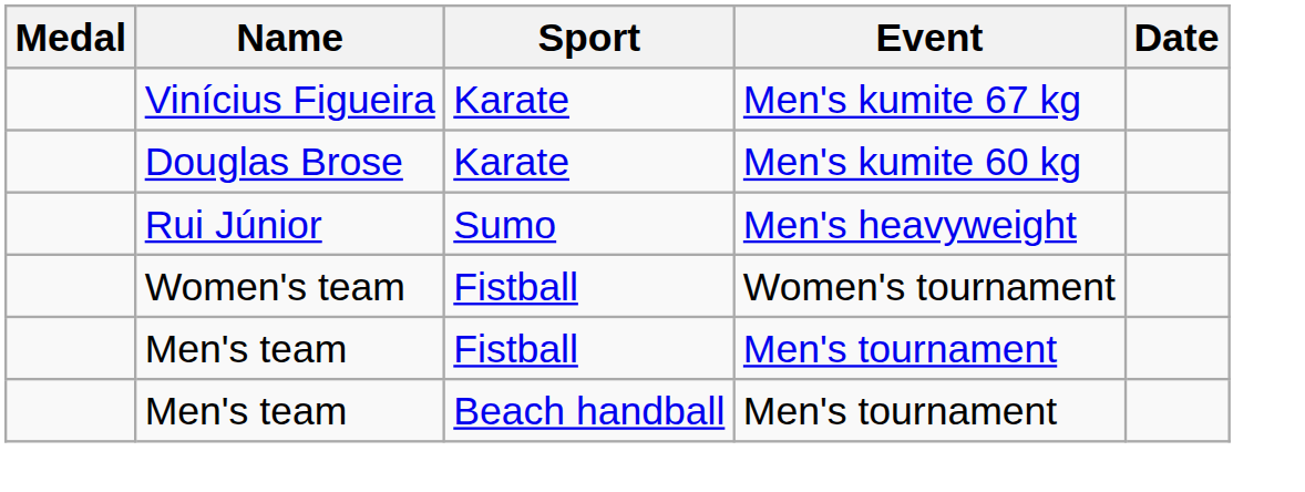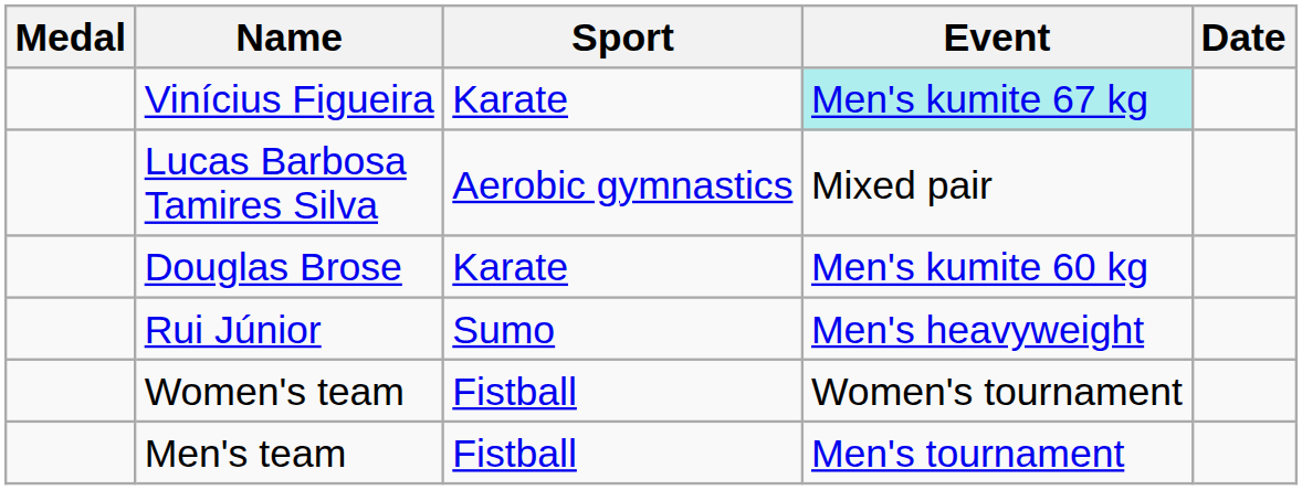 <table class="wikitable sortable" style="font-size: 95%;">
 <tr>
 <th>Medal</th>
 <th>Name</th>
 <th>Sport</th>
 <th>Event</th>
 <th>Date</th>
 </tr>
 <tr>
 <td></td>
 <td><a href='#'>Vinícius Figueira</a></td>
 <td><a href='#'>Karate</a></td>
-<td><a href='#'>Men's kumite 67 kg</a></td>
+<td style="background: paleturquoise;"><a href='#'>Men's kumite 67 kg</a></td>
+<td></td>
+</tr>
+<tr>
+<td></td>
+<td><a href='#'>Lucas Barbosa</a><br><a href='#'>Tamires Silva</a></td>
+<td><a href='#'>Aerobic gymnastics</a></td>
+<td>Mixed pair</td>
 <td></td>
 </tr>
 <tr>
 <td></td>
 <td><a href='#'>Douglas Brose</a></td>
 <td><a href='#'>Karate</a></td>
 <td><a href='#'>Men's kumite 60 kg</a></td>
 <td></td>
 </tr>
 <tr>
 <td></td>
 <td><a href='#'>Rui Júnior</a></td>
 <td><a href='#'>Sumo</a></td>
 <td><a href='#'>Men's heavyweight</a></td>
 <td></td>
 </tr>
 <tr>
 <td></td>
 <td>Women's team</td>
 <td><a href='#'>Fistball</a></td>
 <td>Women's tournament</td>
 <td></td>
 </tr>
 <tr>
 <td></td>
 <td>Men's team</td>
 <td><a href='#'>Fistball</a></td>
 <td><a href='#'>Men's tournament</a></td>
 <td></td>
 </tr>
-<tr>
-<td></td>
-<td>Men's team</td>
-<td><a href='#'>Beach handball</a></td>
-<td>Men's tournament</td>
-<td></td>
-</tr>
 </table>
